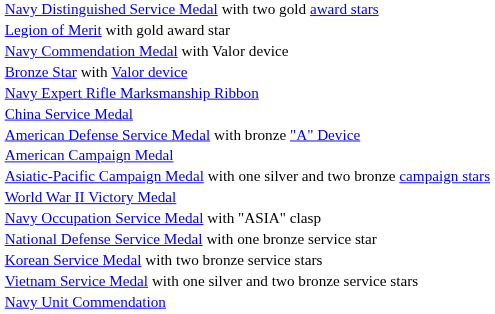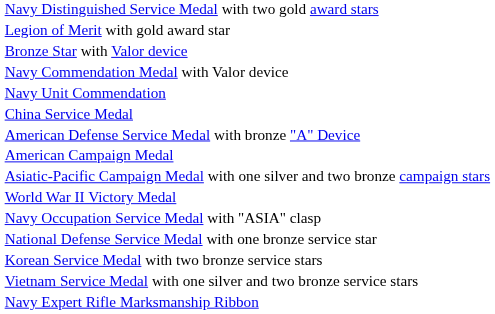 <table>
 <tr>
 <td></td>
 <td><a href='#'>Navy Distinguished Service Medal</a> with two gold <a href='#'>award stars</a></td>
 </tr>
 <tr>
 <td></td>
 <td><a href='#'>Legion of Merit</a> with gold award star</td>
 </tr>
 <tr>
 <td></td>
+<td><a href='#'>Bronze Star</a> with <a href='#'>Valor device</a></td>
+</tr>
+<tr>
+<td></td>
 <td><a href='#'>Navy Commendation Medal</a> with Valor device</td>
 </tr>
 <tr>
 <td></td>
-<td><a href='#'>Bronze Star</a> with <a href='#'>Valor device</a></td>
-</tr>
-<tr>
-<td></td>
-<td><a href='#'>Navy Expert Rifle Marksmanship Ribbon</a></td>
+<td><a href='#'>Navy Unit Commendation</a></td>
 </tr>
 <tr>
 <td></td>
 <td><a href='#'>China Service Medal</a></td>
 </tr>
 <tr>
 <td></td>
 <td><a href='#'>American Defense Service Medal</a> with bronze <a href='#'>"A" Device</a></td>
 </tr>
 <tr>
 <td></td>
 <td><a href='#'>American Campaign Medal</a></td>
 </tr>
 <tr>
 <td></td>
 <td><a href='#'>Asiatic-Pacific Campaign Medal</a> with one silver and two bronze <a href='#'>campaign stars</a></td>
 </tr>
 <tr>
 <td></td>
 <td><a href='#'>World War II Victory Medal</a></td>
 </tr>
 <tr>
 <td></td>
 <td><a href='#'>Navy Occupation Service Medal</a> with "ASIA" clasp</td>
 </tr>
 <tr>
 <td></td>
 <td><a href='#'>National Defense Service Medal</a> with one bronze service star</td>
 </tr>
 <tr>
 <td></td>
 <td><a href='#'>Korean Service Medal</a> with two bronze service stars</td>
 </tr>
 <tr>
 <td></td>
 <td><a href='#'>Vietnam Service Medal</a> with one silver and two bronze service stars</td>
 </tr>
 <tr>
 <td></td>
-<td><a href='#'>Navy Unit Commendation</a></td>
+<td><a href='#'>Navy Expert Rifle Marksmanship Ribbon</a></td>
 </tr>
 </table>
